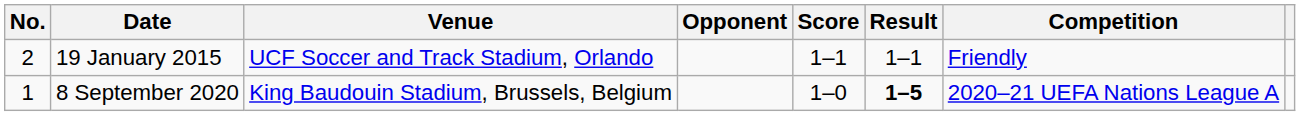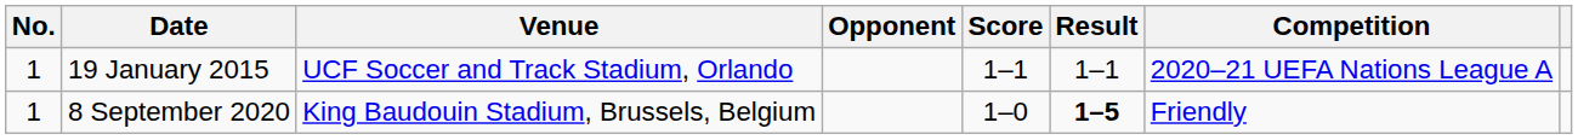 <table class="wikitable sortable">
 <tr>
 <th scope="col">No.</th>
 <th scope="col">Date</th>
 <th scope="col">Venue</th>
 <th scope="col">Opponent</th>
 <th scope="col">Score</th>
 <th scope="col">Result</th>
 <th scope="col">Competition</th>
 <th scope="col" class="unsortable"></th>
 </tr>
 <tr>
-<td align="center">2</td>
+<td align="center">1</td>
 <td>19 January 2015</td>
 <td><a href='#'>UCF Soccer and Track Stadium</a>, <a href='#'>Orlando</a></td>
 <td></td>
 <td align="center">1–1</td>
 <td align="center">1–1</td>
-<td><a href='#'>Friendly</a></td>
+<td><a href='#'>2020–21 UEFA Nations League A</a></td>
 <td></td>
 </tr>
 <tr>
 <td align="center">1</td>
 <td>8 September 2020</td>
 <td><a href='#'>King Baudouin Stadium</a>, Brussels, Belgium</td>
 <td></td>
 <td align="center">1–0</td>
 <td align="center"><strong>1–5</strong></td>
-<td><a href='#'>2020–21 UEFA Nations League A</a></td>
+<td><a href='#'>Friendly</a></td>
 <td></td>
 </tr>
 </table>
